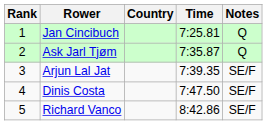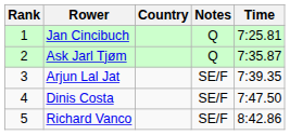 <table class="wikitable" style="text-align:center">
 <tr>
 <th>Rank</th>
 <th>Rower</th>
 <th>Country</th>
+<th>Notes</th>
 <th>Time</th>
-<th>Notes</th>
 </tr>
 <tr bgcolor=ccffcc>
 <td>1</td>
 <td align="left"><a href='#'>Jan Cincibuch</a></td>
 <td align="left"></td>
+<td>Q</td>
 <td>7:25.81</td>
-<td>Q</td>
 </tr>
 <tr bgcolor=ccffcc>
 <td>2</td>
 <td align="left"><a href='#'>Ask Jarl Tjøm</a></td>
 <td align="left"></td>
+<td>Q</td>
 <td>7:35.87</td>
-<td>Q</td>
 </tr>
 <tr>
 <td>3</td>
 <td align="left"><a href='#'>Arjun Lal Jat</a></td>
 <td align="left"></td>
+<td>SE/F</td>
 <td>7:39.35</td>
-<td>SE/F</td>
 </tr>
 <tr>
 <td>4</td>
 <td align="left"><a href='#'>Dinis Costa</a></td>
 <td align="left"></td>
+<td>SE/F</td>
 <td>7:47.50</td>
-<td>SE/F</td>
 </tr>
 <tr>
 <td>5</td>
 <td align="left"><a href='#'>Richard Vanco</a></td>
 <td align="left"></td>
+<td>SE/F</td>
 <td>8:42.86</td>
-<td>SE/F</td>
 </tr>
 </table>
